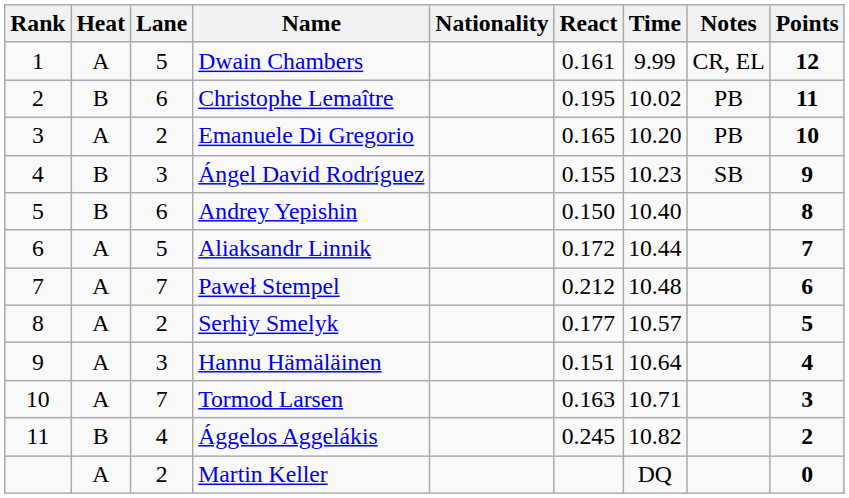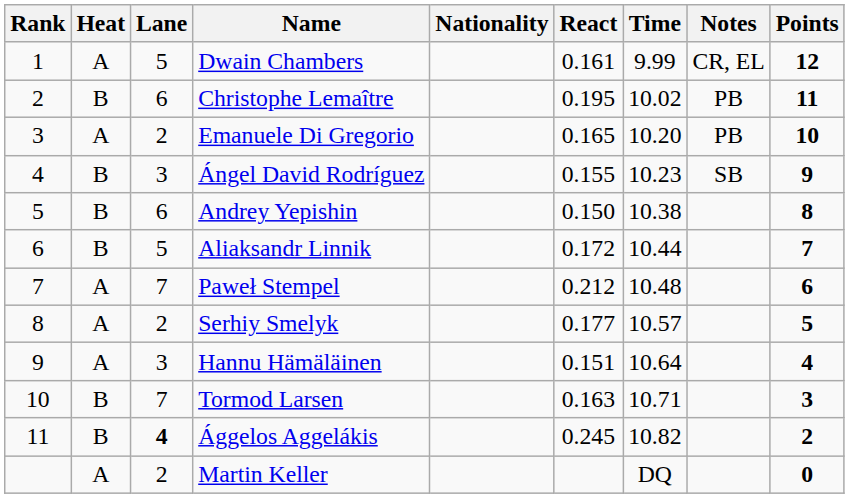 <table class="wikitable sortable" style="text-align:center">
 <tr>
 <th>Rank</th>
 <th>Heat</th>
 <th>Lane</th>
 <th>Name</th>
 <th>Nationality</th>
 <th>React</th>
 <th>Time</th>
 <th>Notes</th>
 <th>Points</th>
 </tr>
 <tr>
 <td>1</td>
 <td>A</td>
 <td>5</td>
 <td align=left><a href='#'>Dwain Chambers</a></td>
 <td align=left></td>
 <td>0.161</td>
 <td>9.99</td>
 <td>CR, EL</td>
 <td><strong>12</strong></td>
 </tr>
 <tr>
 <td>2</td>
 <td>B</td>
 <td>6</td>
 <td align=left><a href='#'>Christophe Lemaître</a></td>
 <td align=left></td>
 <td>0.195</td>
 <td>10.02</td>
 <td>PB</td>
 <td><strong>11</strong></td>
 </tr>
 <tr>
 <td>3</td>
 <td>A</td>
 <td>2</td>
 <td align=left><a href='#'>Emanuele Di Gregorio</a></td>
 <td align=left></td>
 <td>0.165</td>
 <td>10.20</td>
 <td>PB</td>
 <td><strong>10</strong></td>
 </tr>
 <tr>
 <td>4</td>
 <td>B</td>
 <td>3</td>
 <td align=left><a href='#'>Ángel David Rodríguez</a></td>
 <td align=left></td>
 <td>0.155</td>
 <td>10.23</td>
 <td>SB</td>
 <td><strong>9</strong></td>
 </tr>
 <tr>
 <td>5</td>
 <td>B</td>
 <td>6</td>
 <td align=left><a href='#'>Andrey Yepishin</a></td>
 <td align=left></td>
 <td>0.150</td>
-<td>10.40</td>
+<td>10.38</td>
 <td></td>
 <td><strong>8</strong></td>
 </tr>
 <tr>
 <td>6</td>
-<td>A</td>
+<td>B</td>
 <td>5</td>
 <td align=left><a href='#'>Aliaksandr Linnik</a></td>
 <td align=left></td>
 <td>0.172</td>
 <td>10.44</td>
 <td></td>
 <td><strong>7</strong></td>
 </tr>
 <tr>
 <td>7</td>
 <td>A</td>
 <td>7</td>
 <td align=left><a href='#'>Paweł Stempel</a></td>
 <td align=left></td>
 <td>0.212</td>
 <td>10.48</td>
 <td></td>
 <td><strong>6</strong></td>
 </tr>
 <tr>
 <td>8</td>
 <td>A</td>
 <td>2</td>
 <td align=left><a href='#'>Serhiy Smelyk</a></td>
 <td align=left></td>
 <td>0.177</td>
 <td>10.57</td>
 <td></td>
 <td><strong>5</strong></td>
 </tr>
 <tr>
 <td>9</td>
 <td>A</td>
 <td>3</td>
 <td align=left><a href='#'>Hannu Hämäläinen</a></td>
 <td align=left></td>
 <td>0.151</td>
 <td>10.64</td>
 <td></td>
 <td><strong>4</strong></td>
 </tr>
 <tr>
 <td>10</td>
-<td>A</td>
+<td>B</td>
 <td>7</td>
 <td align=left><a href='#'>Tormod Larsen</a></td>
 <td align=left></td>
 <td>0.163</td>
 <td>10.71</td>
 <td></td>
 <td><strong>3</strong></td>
 </tr>
 <tr>
 <td>11</td>
 <td>B</td>
-<td>4</td>
+<td><strong>4</strong></td>
 <td align=left><a href='#'>Ággelos Aggelákis</a></td>
 <td align=left></td>
 <td>0.245</td>
 <td>10.82</td>
 <td></td>
 <td><strong>2</strong></td>
 </tr>
 <tr>
 <td></td>
 <td>A</td>
 <td>2</td>
 <td align=left><a href='#'>Martin Keller</a></td>
 <td align=left></td>
 <td></td>
 <td>DQ</td>
 <td></td>
 <td><strong>0</strong></td>
 </tr>
 </table>
